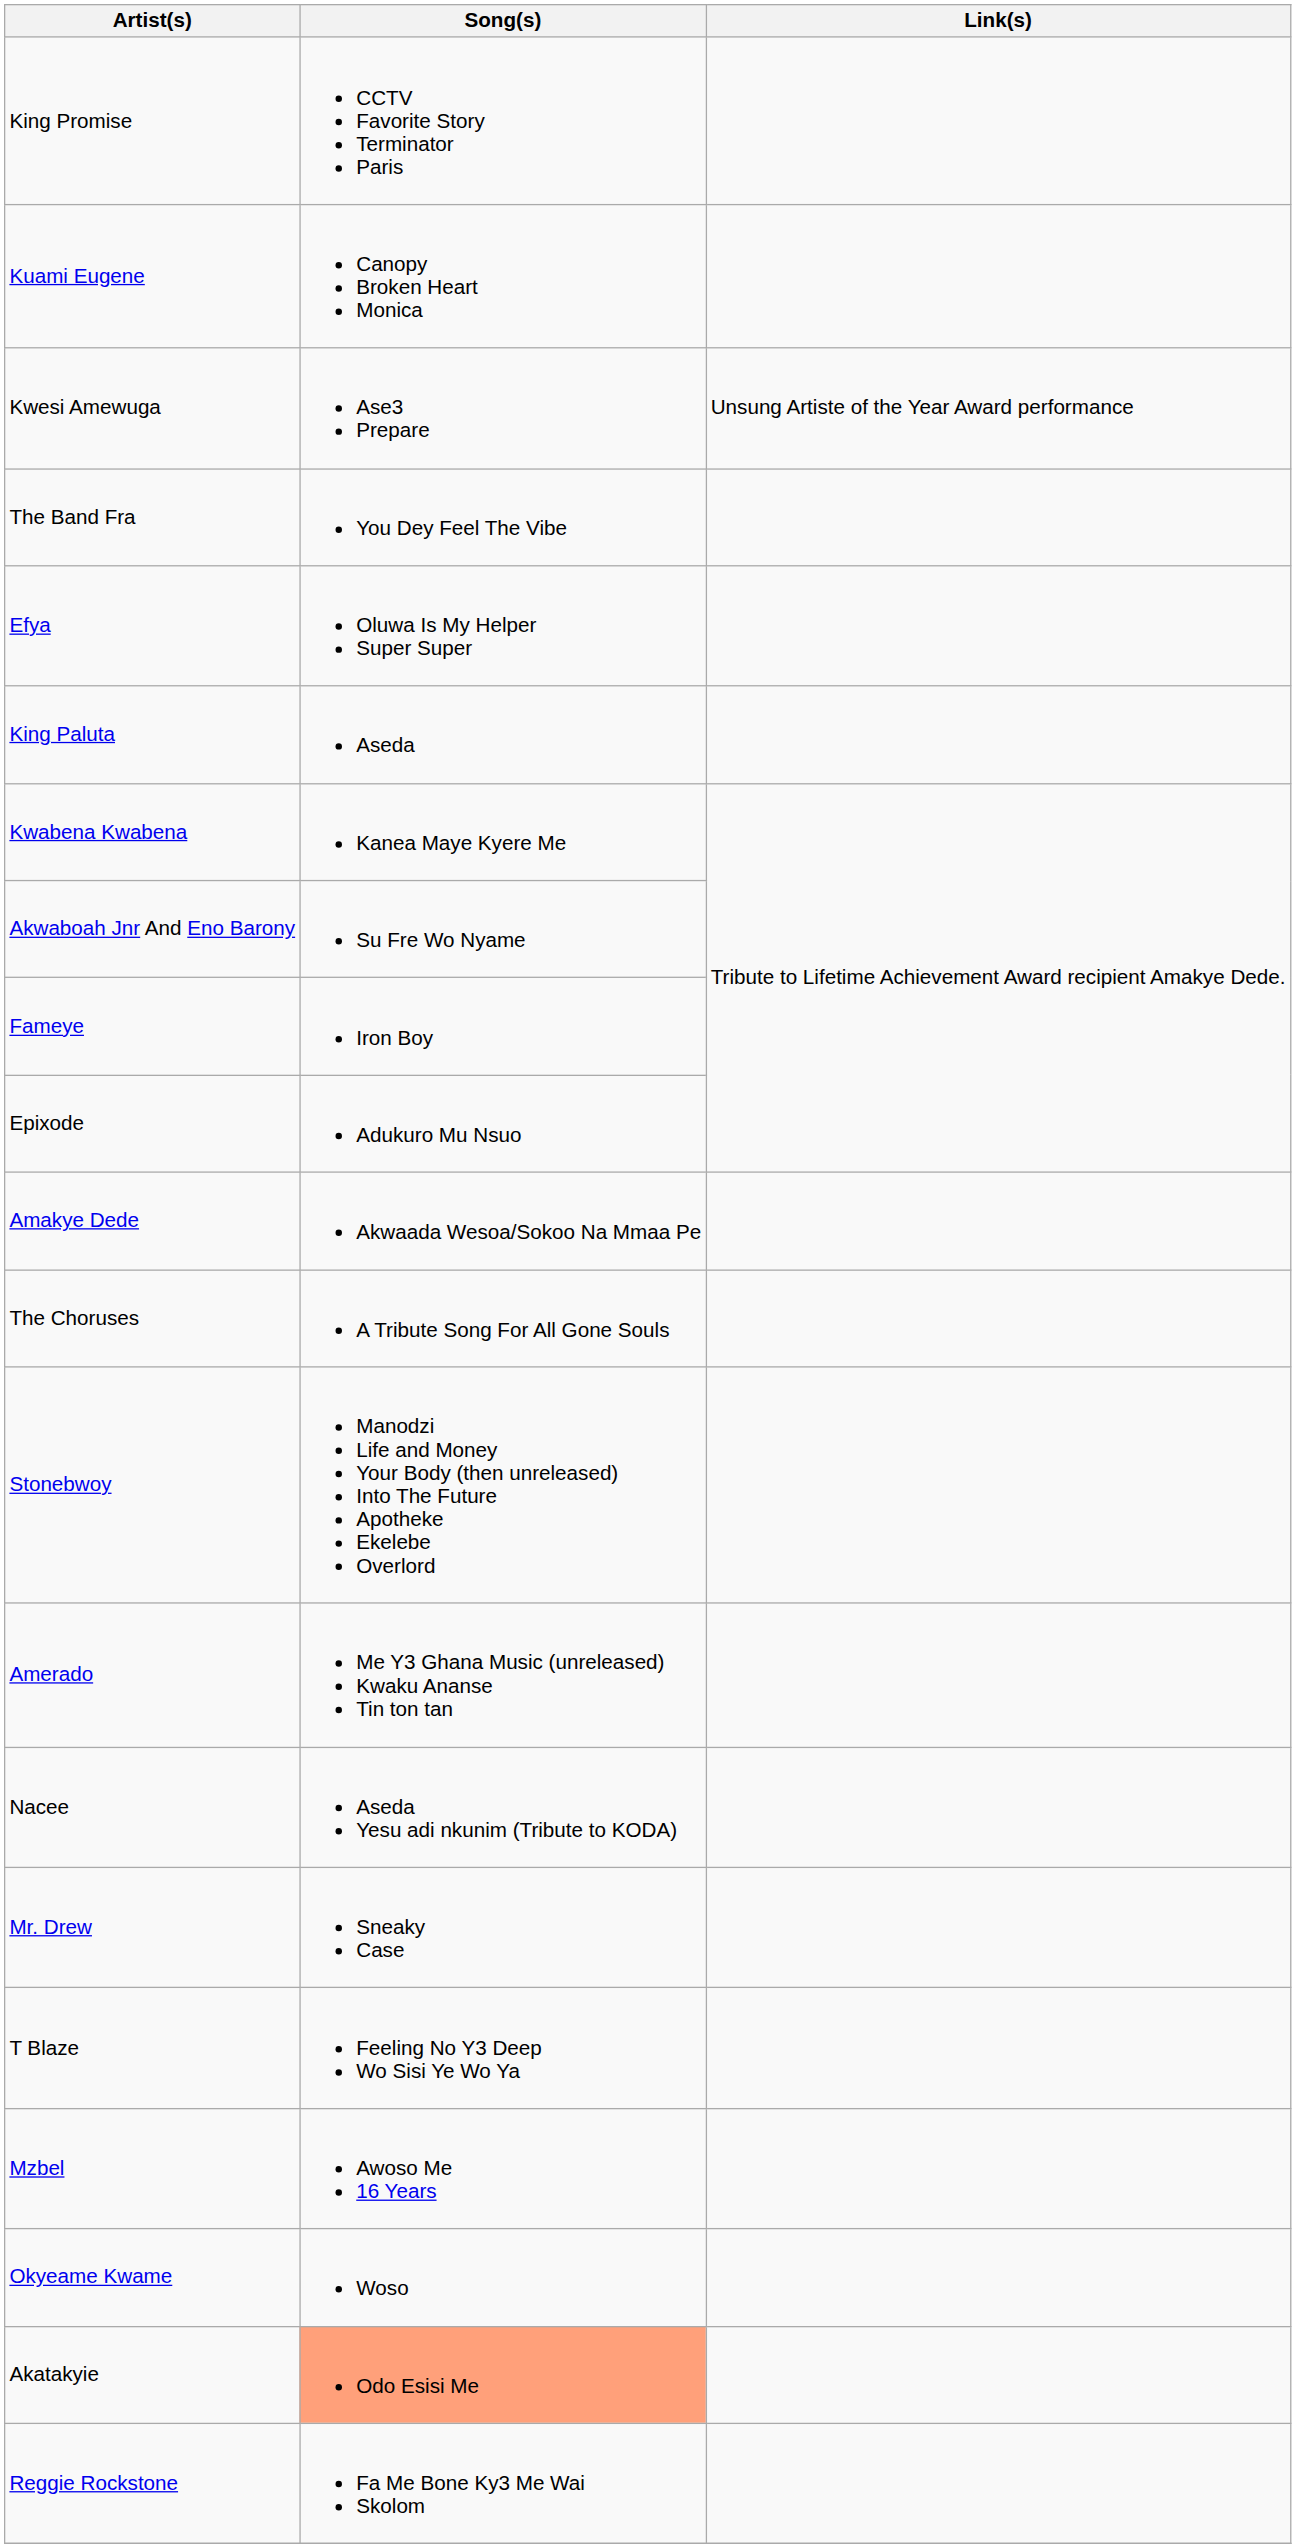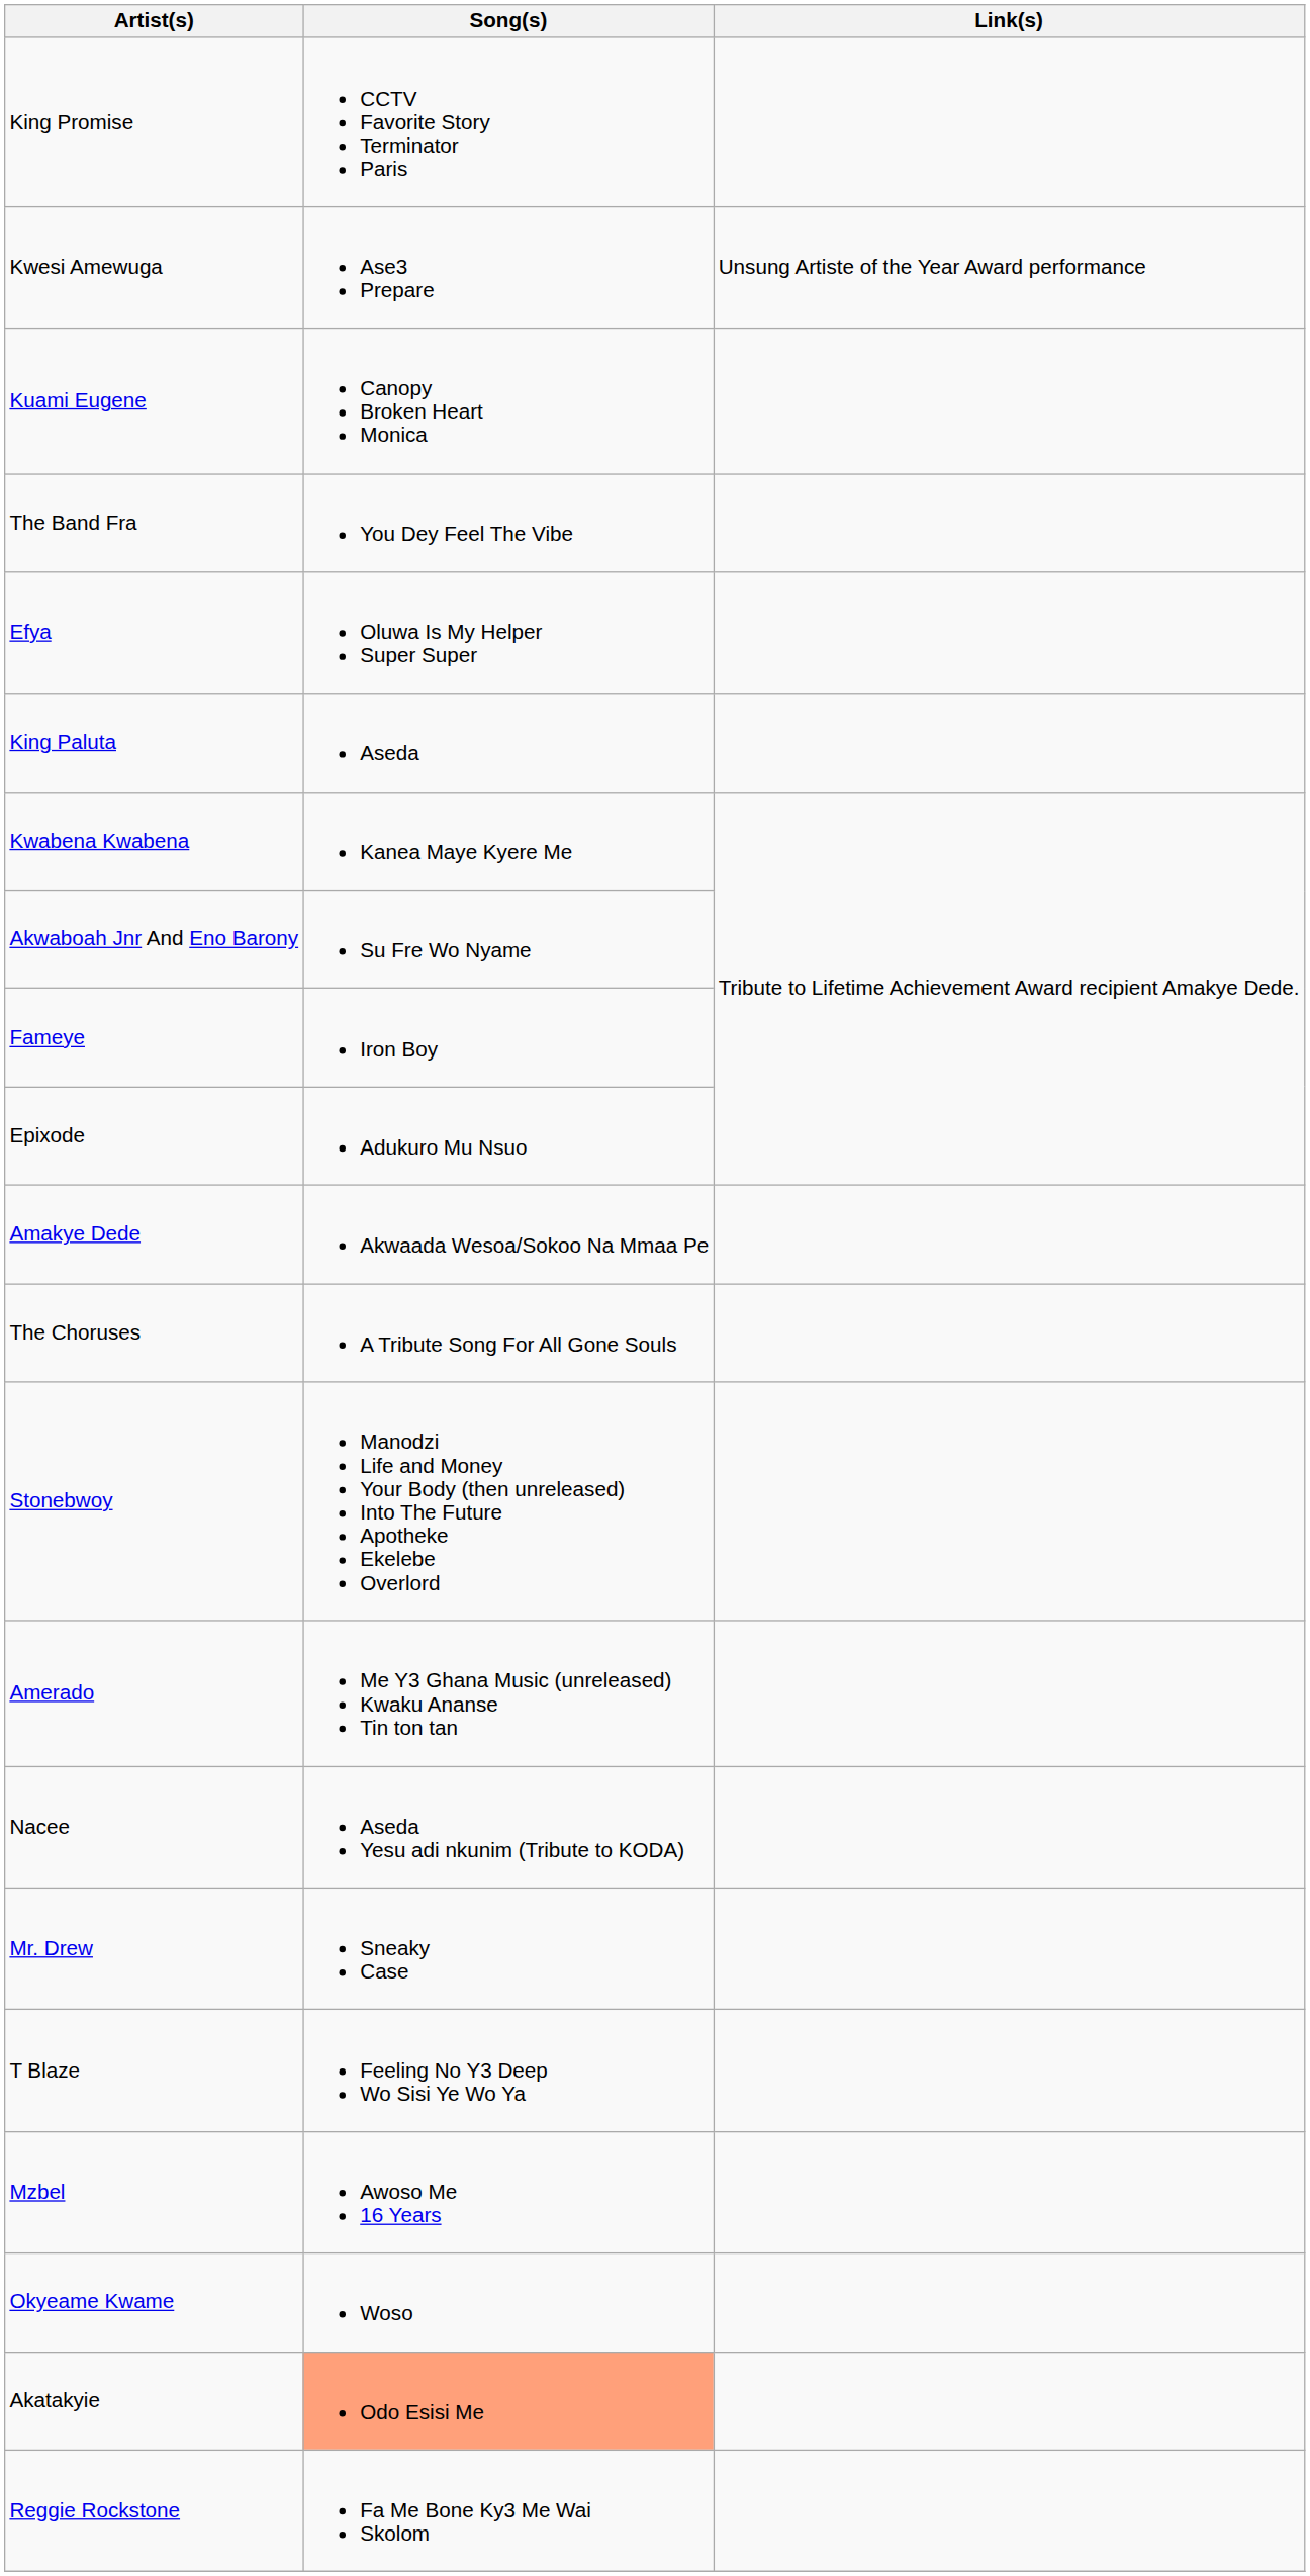 <table class="wikitable">
 <tr>
 <th>Artist(s)</th>
 <th>Song(s)</th>
 <th>Link(s)</th>
 </tr>
 <tr>
 <td>King Promise</td>
 <td><br><ul><li>CCTV</li><li>Favorite Story</li><li>Terminator</li><li>Paris</li></ul></td>
 <td></td>
 </tr>
 <tr>
+<td>Kwesi Amewuga</td>
+<td><br><ul><li>Ase3</li><li>Prepare</li></ul></td>
+<td>Unsung Artiste of the Year Award performance</td>
+</tr>
+<tr>
 <td><a href='#'>Kuami Eugene</a></td>
 <td><br><ul><li>Canopy</li><li>Broken Heart</li><li>Monica</li></ul></td>
 <td></td>
-</tr>
-<tr>
-<td>Kwesi Amewuga</td>
-<td><br><ul><li>Ase3</li><li>Prepare</li></ul></td>
-<td>Unsung Artiste of the Year Award performance</td>
 </tr>
 <tr>
 <td>The Band Fra</td>
 <td><br><ul><li>You Dey Feel The Vibe</li></ul></td>
 <td></td>
 </tr>
 <tr>
 <td><a href='#'>Efya</a></td>
 <td><br><ul><li>Oluwa Is My Helper</li><li>Super Super</li></ul></td>
 <td></td>
 </tr>
 <tr>
 <td><a href='#'>King Paluta</a></td>
 <td><br><ul><li>Aseda</li></ul></td>
 <td></td>
 </tr>
 <tr>
 <td><a href='#'>Kwabena Kwabena</a></td>
 <td><br><ul><li>Kanea Maye Kyere Me</li></ul></td>
 <td rowspan="4">Tribute to Lifetime Achievement Award recipient Amakye Dede.</td>
 </tr>
 <tr>
 <td><a href='#'>Akwaboah Jnr</a> And <a href='#'>Eno Barony</a></td>
 <td><br><ul><li>Su Fre Wo Nyame</li></ul></td>
 </tr>
 <tr>
 <td><a href='#'>Fameye</a></td>
 <td><br><ul><li>Iron Boy</li></ul></td>
 </tr>
 <tr>
 <td>Epixode</td>
 <td><br><ul><li>Adukuro Mu Nsuo</li></ul></td>
 </tr>
 <tr>
 <td><a href='#'>Amakye Dede</a></td>
 <td><br><ul><li>Akwaada Wesoa/Sokoo Na Mmaa Pe</li></ul></td>
 <td></td>
 </tr>
 <tr>
 <td>The Choruses</td>
 <td><br><ul><li>A Tribute Song For All Gone Souls</li></ul></td>
 <td></td>
 </tr>
 <tr>
 <td><a href='#'>Stonebwoy</a></td>
 <td><br><ul><li>Manodzi</li><li>Life and Money</li><li>Your Body (then unreleased)</li><li>Into The Future</li><li>Apotheke</li><li>Ekelebe</li><li>Overlord</li></ul></td>
 <td></td>
 </tr>
 <tr>
 <td><a href='#'>Amerado</a></td>
 <td><br><ul><li>Me Y3 Ghana Music (unreleased)</li><li>Kwaku Ananse</li><li>Tin ton tan</li></ul></td>
 <td></td>
 </tr>
 <tr>
 <td>Nacee</td>
 <td><br><ul><li>Aseda</li><li>Yesu adi nkunim (Tribute to KODA)</li></ul></td>
 <td></td>
 </tr>
 <tr>
 <td><a href='#'>Mr. Drew</a></td>
 <td><br><ul><li>Sneaky</li><li>Case</li></ul></td>
 <td></td>
 </tr>
 <tr>
 <td>T Blaze</td>
 <td><br><ul><li>Feeling No Y3 Deep</li><li>Wo Sisi Ye Wo Ya</li></ul></td>
 <td></td>
 </tr>
 <tr>
 <td><a href='#'>Mzbel</a></td>
 <td><br><ul><li>Awoso Me</li><li><a href='#'>16 Years</a></li></ul></td>
 <td></td>
 </tr>
 <tr>
 <td><a href='#'>Okyeame Kwame</a></td>
 <td><br><ul><li>Woso</li></ul></td>
 <td></td>
 </tr>
 <tr>
 <td>Akatakyie</td>
 <td style="background: lightsalmon;"><br><ul><li>Odo Esisi Me</li></ul></td>
 <td></td>
 </tr>
 <tr>
 <td><a href='#'>Reggie Rockstone</a></td>
 <td><br><ul><li>Fa Me Bone Ky3 Me Wai</li><li>Skolom</li></ul></td>
 <td></td>
 </tr>
 <tr>
 </tr>
 </table>
